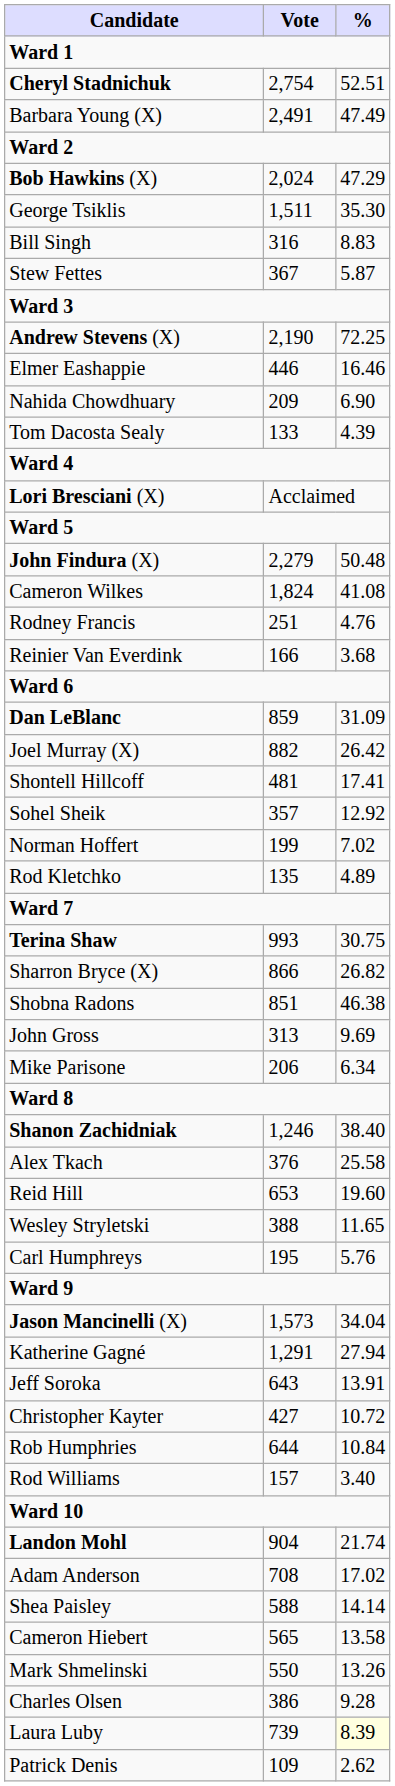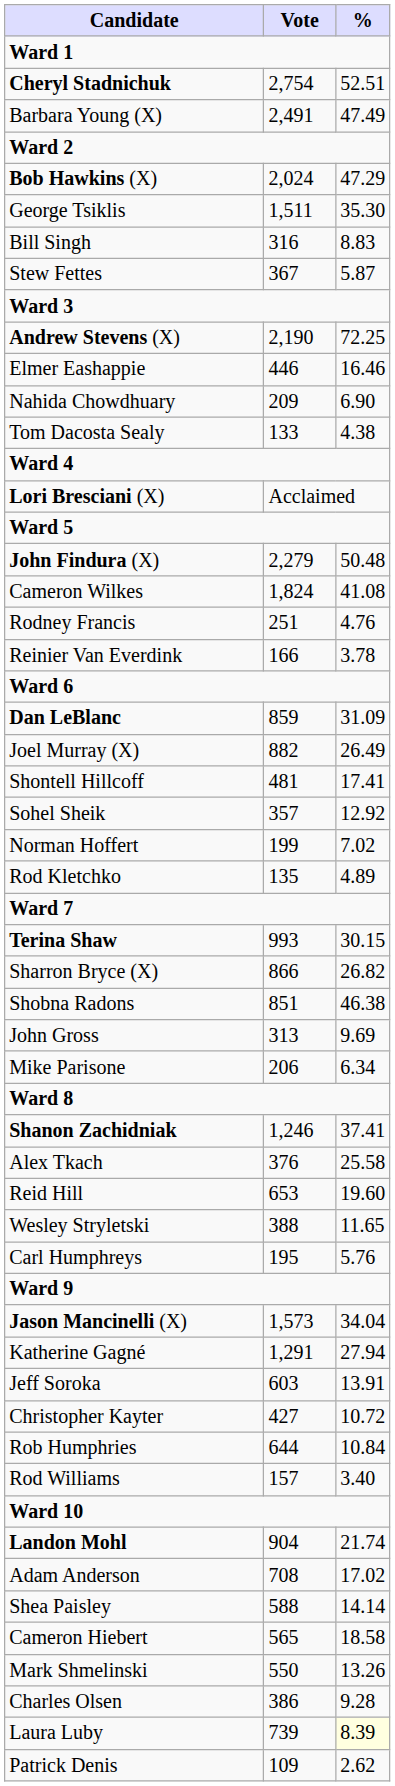 <table class="wikitable">
 <tr>
 <th style="background:#ddf; width:200px;">Candidate</th>
 <th style="background:#ddf; width:50px;">Vote</th>
 <th style="background:#ddf; width:30px;">%</th>
 </tr>
 <tr>
 <td colspan="3"><strong>Ward 1</strong></td>
 </tr>
 <tr>
 <td><strong>Cheryl Stadnichuk</strong></td>
 <td>2,754</td>
 <td>52.51</td>
 </tr>
 <tr>
 <td>Barbara Young (X)</td>
 <td>2,491</td>
 <td>47.49</td>
 </tr>
 <tr>
 <td colspan="3"><strong>Ward 2</strong></td>
 </tr>
 <tr>
 <td><strong>Bob Hawkins</strong> (X)</td>
 <td>2,024</td>
 <td>47.29</td>
 </tr>
 <tr>
 <td>George Tsiklis</td>
 <td>1,511</td>
 <td>35.30</td>
 </tr>
 <tr>
 <td>Bill Singh</td>
 <td>316</td>
 <td>8.83</td>
 </tr>
 <tr>
 <td>Stew Fettes</td>
 <td>367</td>
 <td>5.87</td>
 </tr>
 <tr>
 <td colspan="3"><strong>Ward 3</strong></td>
 </tr>
 <tr>
 <td><strong>Andrew Stevens</strong> (X)</td>
 <td>2,190</td>
 <td>72.25</td>
 </tr>
 <tr>
 <td>Elmer Eashappie</td>
 <td>446</td>
 <td>16.46</td>
 </tr>
 <tr>
 <td>Nahida Chowdhuary</td>
 <td>209</td>
 <td>6.90</td>
 </tr>
 <tr>
 <td>Tom Dacosta Sealy</td>
 <td>133</td>
-<td>4.39</td>
+<td>4.38</td>
 </tr>
 <tr>
 <td colspan="3"><strong>Ward 4</strong></td>
 </tr>
 <tr>
 <td><strong>Lori Bresciani</strong> (X)</td>
 <td colspan="2">Acclaimed</td>
 </tr>
 <tr>
 <td colspan="3"><strong>Ward 5</strong></td>
 </tr>
 <tr>
 <td><strong>John Findura</strong> (X)</td>
 <td>2,279</td>
 <td>50.48</td>
 </tr>
 <tr>
 <td>Cameron Wilkes</td>
 <td>1,824</td>
 <td>41.08</td>
 </tr>
 <tr>
 <td>Rodney Francis</td>
 <td>251</td>
 <td>4.76</td>
 </tr>
 <tr>
 <td>Reinier Van Everdink</td>
 <td>166</td>
-<td>3.68</td>
+<td>3.78</td>
 </tr>
 <tr>
 <td colspan="3"><strong>Ward 6</strong></td>
 </tr>
 <tr>
 <td><strong>Dan LeBlanc</strong></td>
 <td>859</td>
 <td>31.09</td>
 </tr>
 <tr>
 <td>Joel Murray (X)</td>
 <td>882</td>
-<td>26.42</td>
+<td>26.49</td>
 </tr>
 <tr>
 <td>Shontell Hillcoff</td>
 <td>481</td>
 <td>17.41</td>
 </tr>
 <tr>
 <td>Sohel Sheik</td>
 <td>357</td>
 <td>12.92</td>
 </tr>
 <tr>
 <td>Norman Hoffert</td>
 <td>199</td>
 <td>7.02</td>
 </tr>
 <tr>
 <td>Rod Kletchko</td>
 <td>135</td>
 <td>4.89</td>
 </tr>
 <tr>
 <td colspan="3"><strong>Ward 7</strong></td>
 </tr>
 <tr>
 <td><strong>Terina Shaw</strong></td>
 <td>993</td>
-<td>30.75</td>
+<td>30.15</td>
 </tr>
 <tr>
 <td>Sharron Bryce (X)</td>
 <td>866</td>
 <td>26.82</td>
 </tr>
 <tr>
 <td>Shobna Radons</td>
 <td>851</td>
 <td>46.38</td>
 </tr>
 <tr>
 <td>John Gross</td>
 <td>313</td>
 <td>9.69</td>
 </tr>
 <tr>
 <td>Mike Parisone</td>
 <td>206</td>
 <td>6.34</td>
 </tr>
 <tr>
 <td colspan="3"><strong>Ward 8</strong></td>
 </tr>
 <tr>
 <td><strong>Shanon Zachidniak</strong></td>
 <td>1,246</td>
-<td>38.40</td>
+<td>37.41</td>
 </tr>
 <tr>
 <td>Alex Tkach</td>
 <td>376</td>
 <td>25.58</td>
 </tr>
 <tr>
 <td>Reid Hill</td>
 <td>653</td>
 <td>19.60</td>
 </tr>
 <tr>
 <td>Wesley Stryletski</td>
 <td>388</td>
 <td>11.65</td>
 </tr>
 <tr>
 <td>Carl Humphreys</td>
 <td>195</td>
 <td>5.76</td>
 </tr>
 <tr>
 <td colspan="3"><strong>Ward 9</strong></td>
 </tr>
 <tr>
 <td><strong>Jason Mancinelli</strong> (X)</td>
 <td>1,573</td>
 <td>34.04</td>
 </tr>
 <tr>
 <td>Katherine Gagné</td>
 <td>1,291</td>
 <td>27.94</td>
 </tr>
 <tr>
 <td>Jeff Soroka</td>
-<td>643</td>
+<td>603</td>
 <td>13.91</td>
 </tr>
 <tr>
 <td>Christopher Kayter</td>
 <td>427</td>
 <td>10.72</td>
 </tr>
 <tr>
 <td>Rob Humphries</td>
 <td>644</td>
 <td>10.84</td>
 </tr>
 <tr>
 <td>Rod Williams</td>
 <td>157</td>
 <td>3.40</td>
 </tr>
 <tr>
 <td colspan="3"><strong>Ward 10</strong></td>
 </tr>
 <tr>
 <td><strong>Landon Mohl</strong></td>
 <td>904</td>
 <td>21.74</td>
 </tr>
 <tr>
 <td>Adam Anderson</td>
 <td>708</td>
 <td>17.02</td>
 </tr>
 <tr>
 <td>Shea Paisley</td>
 <td>588</td>
 <td>14.14</td>
 </tr>
 <tr>
 <td>Cameron Hiebert</td>
 <td>565</td>
-<td>13.58</td>
+<td>18.58</td>
 </tr>
 <tr>
 <td>Mark Shmelinski</td>
 <td>550</td>
 <td>13.26</td>
 </tr>
 <tr>
 <td>Charles Olsen</td>
 <td>386</td>
 <td>9.28</td>
 </tr>
 <tr>
 <td>Laura Luby</td>
 <td>739</td>
 <td style="background: lightyellow;">8.39</td>
 </tr>
 <tr>
 <td>Patrick Denis</td>
 <td>109</td>
 <td>2.62</td>
 </tr>
 </table>
